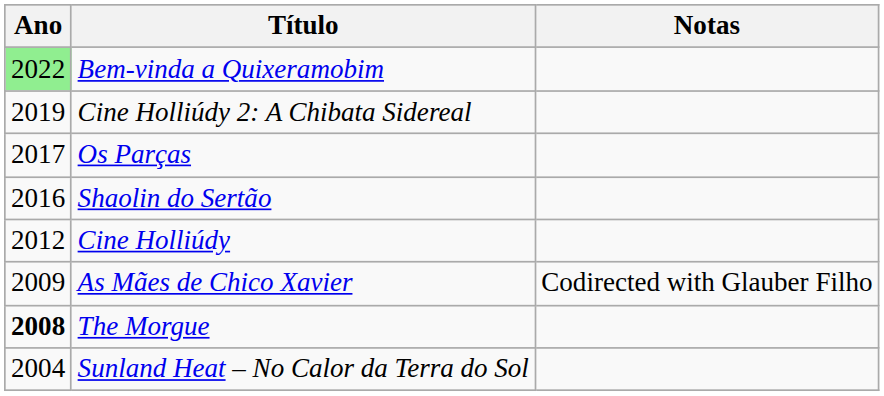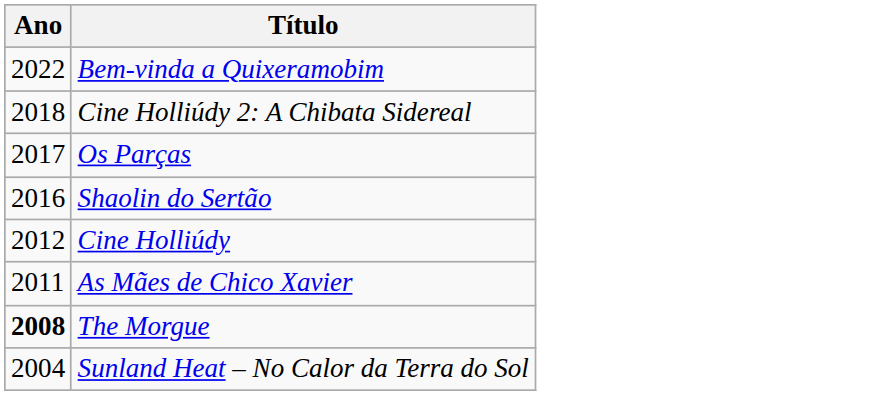 <table class="wikitable">
 <tr>
 <th>Ano</th>
 <th>Título</th>
-<th>Notas</th>
 </tr>
 <tr>
-<td style="background: lightgreen;">2022</td>
+<td>2022</td>
 <td><em><a href='#'>Bem-vinda a Quixeramobim</a></em></td>
-<td></td>
 </tr>
 <tr>
-<td>2019</td>
+<td>2018</td>
 <td><em>Cine Holliúdy 2: A Chibata Sidereal</em></td>
-<td></td>
 </tr>
 <tr>
 <td>2017</td>
 <td><em><a href='#'>Os Parças</a></em></td>
-<td></td>
 </tr>
 <tr>
 <td>2016</td>
 <td><em><a href='#'>Shaolin do Sertão</a></em></td>
-<td></td>
 </tr>
 <tr>
 <td>2012</td>
 <td><em><a href='#'>Cine Holliúdy</a></em></td>
-<td></td>
 </tr>
 <tr>
-<td>2009</td>
+<td>2011</td>
 <td><em><a href='#'>As Mães de Chico Xavier</a></em></td>
-<td>Codirected with Glauber Filho</td>
 </tr>
 <tr>
 <td><strong>2008</strong></td>
 <td><em><a href='#'>The Morgue</a></em></td>
-<td></td>
 </tr>
 <tr>
 <td>2004</td>
 <td><em><a href='#'>Sunland Heat</a> – No Calor da Terra do Sol</em></td>
-<td></td>
 </tr>
 </table>
